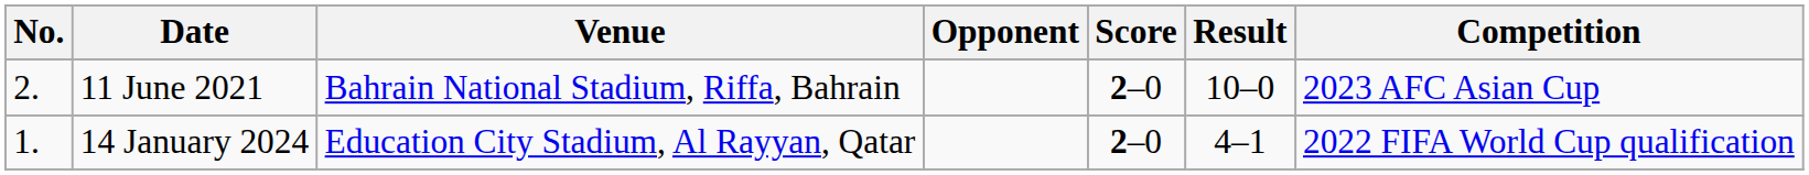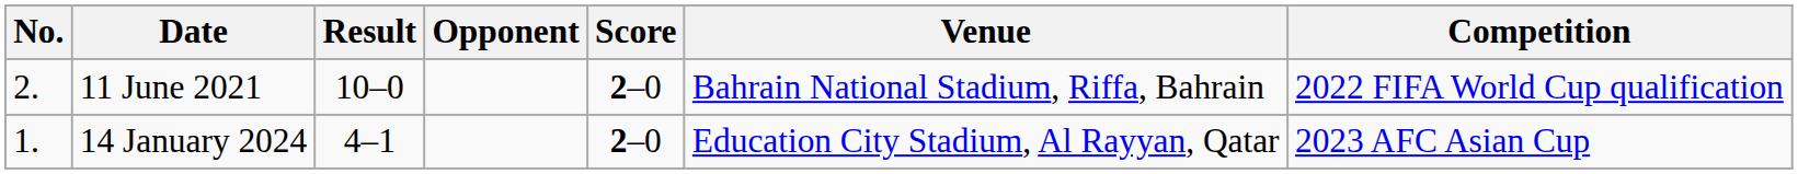 <table class="wikitable">
 <tr>
 <th>No.</th>
 <th>Date</th>
-<th>Venue</th>
+<th>Result</th>
 <th>Opponent</th>
 <th>Score</th>
-<th>Result</th>
+<th>Venue</th>
 <th>Competition</th>
 </tr>
 <tr>
 <td>2.</td>
 <td>11 June 2021</td>
-<td><a href='#'>Bahrain National Stadium</a>, <a href='#'>Riffa</a>, Bahrain</td>
+<td align=center>10–0</td>
 <td></td>
 <td align=center><strong>2</strong>–0</td>
-<td align=center>10–0</td>
-<td><a href='#'>2023 AFC Asian Cup</a></td>
+<td><a href='#'>Bahrain National Stadium</a>, <a href='#'>Riffa</a>, Bahrain</td>
+<td><a href='#'>2022 FIFA World Cup qualification</a></td>
 </tr>
 <tr>
 <td>1.</td>
 <td>14 January 2024</td>
-<td><a href='#'>Education City Stadium</a>, <a href='#'>Al Rayyan</a>, Qatar</td>
+<td align=center>4–1</td>
 <td></td>
 <td align=center><strong>2</strong>–0</td>
-<td align=center>4–1</td>
-<td><a href='#'>2022 FIFA World Cup qualification</a></td>
+<td><a href='#'>Education City Stadium</a>, <a href='#'>Al Rayyan</a>, Qatar</td>
+<td><a href='#'>2023 AFC Asian Cup</a></td>
 </tr>
 </table>
